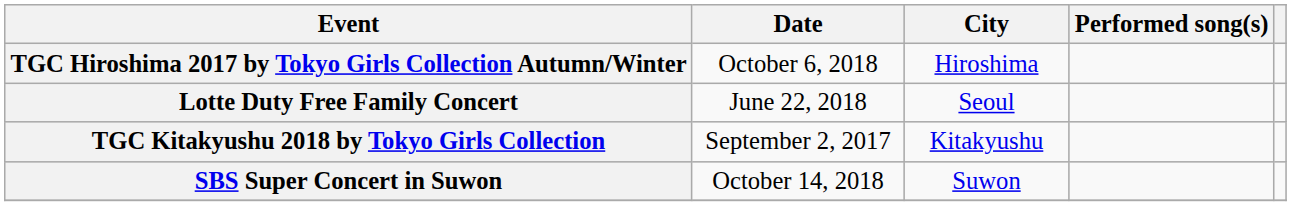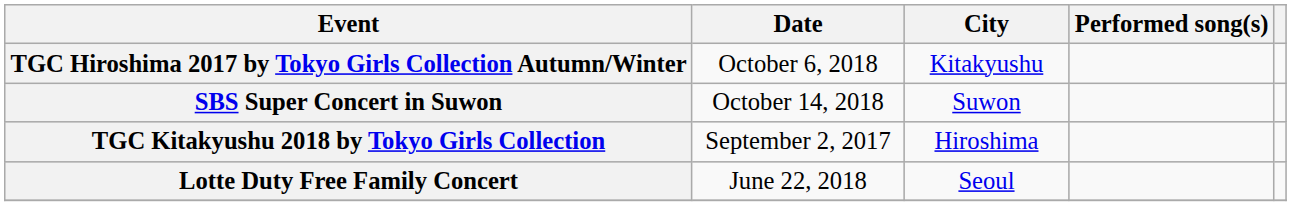 <table class="wikitable sortable plainrowheaders" style="text-align:center;">
 <tr>
 <th>Event</th>
 <th width="130">Date</th>
 <th width="100">City</th>
 <th>Performed song(s)</th>
 <th scope="col" class="unsortable"></th>
 </tr>
 <tr>
 <th scope="row" style="text-align:center;">TGC Hiroshima 2017 by <a href='#'>Tokyo Girls Collection</a> Autumn/Winter</th>
 <td>October 6, 2018</td>
+<td><a href='#'>Kitakyushu</a></td>
+<td></td>
+<td></td>
+</tr>
+<tr>
+<th scope="row" style="text-align:center;"><a href='#'>SBS</a> Super Concert in Suwon</th>
+<td>October 14, 2018</td>
+<td><a href='#'>Suwon</a></td>
+<td></td>
+<td></td>
+</tr>
+<tr>
+<th scope="row" style="text-align:center;">TGC Kitakyushu 2018 by <a href='#'>Tokyo Girls Collection</a></th>
+<td>September 2, 2017</td>
 <td><a href='#'>Hiroshima</a></td>
 <td></td>
 <td></td>
 </tr>
 <tr>
 <th scope="row" style="text-align:center;">Lotte Duty Free Family Concert</th>
 <td>June 22, 2018</td>
 <td><a href='#'>Seoul</a></td>
 <td></td>
 <td></td>
 </tr>
 <tr>
-<th scope="row" style="text-align:center;">TGC Kitakyushu 2018 by <a href='#'>Tokyo Girls Collection</a></th>
-<td>September 2, 2017</td>
-<td><a href='#'>Kitakyushu</a></td>
-<td></td>
-<td></td>
-</tr>
-<tr>
-<th scope="row" style="text-align:center;"><a href='#'>SBS</a> Super Concert in Suwon</th>
-<td>October 14, 2018</td>
-<td><a href='#'>Suwon</a></td>
-<td></td>
-<td></td>
-</tr>
-<tr>
 </tr>
 </table>
